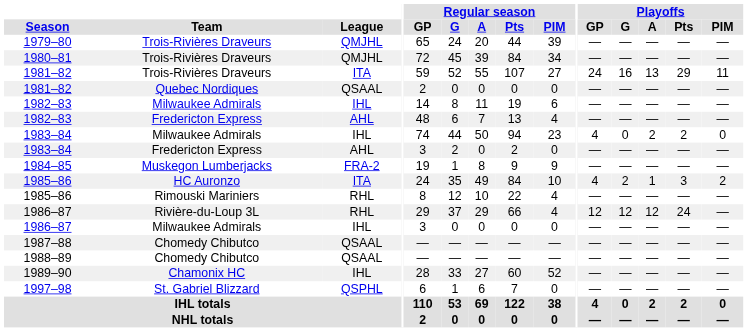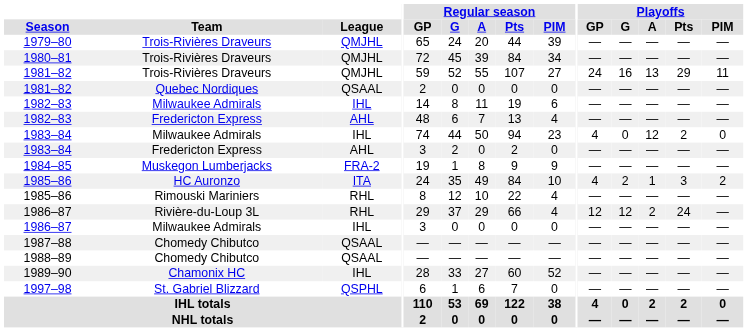 <table border="0" cellpadding="1" cellspacing="0" style="text-align:center; width:60em">
 <tr bgcolor="#e0e0e0">
 <th colspan="3" bgcolor="#ffffff"></th>
 <th rowspan="100" bgcolor="#ffffff"></th>
 <th colspan="5"><a href='#'>Regular season</a></th>
 <th rowspan="100" bgcolor="#ffffff"></th>
 <th colspan="5"><a href='#'>Playoffs</a></th>
 </tr>
 <tr bgcolor="#e0e0e0">
 <th><a href='#'>Season</a></th>
 <th>Team</th>
 <th>League</th>
 <th>GP</th>
 <th><a href='#'>G</a></th>
 <th><a href='#'>A</a></th>
 <th><a href='#'>Pts</a></th>
 <th><a href='#'>PIM</a></th>
 <th>GP</th>
 <th>G</th>
 <th>A</th>
 <th>Pts</th>
 <th>PIM</th>
 </tr>
 <tr>
 <td><a href='#'>1979–80</a></td>
 <td><a href='#'>Trois-Rivières Draveurs</a></td>
 <td><a href='#'>QMJHL</a></td>
 <td>65</td>
 <td>24</td>
 <td>20</td>
 <td>44</td>
 <td>39</td>
 <td>—</td>
 <td>—</td>
 <td>—</td>
 <td>—</td>
 <td>—</td>
 </tr>
 <tr bgcolor="#f0f0f0">
 <td><a href='#'>1980–81</a></td>
 <td>Trois-Rivières Draveurs</td>
 <td>QMJHL</td>
 <td>72</td>
 <td>45</td>
 <td>39</td>
 <td>84</td>
 <td>34</td>
 <td>—</td>
 <td>—</td>
 <td>—</td>
 <td>—</td>
 <td>—</td>
 </tr>
 <tr>
 <td><a href='#'>1981–82</a></td>
 <td>Trois-Rivières Draveurs</td>
-<td><a href='#'>ITA</a></td>
+<td>QMJHL</td>
 <td>59</td>
 <td>52</td>
 <td>55</td>
 <td>107</td>
 <td>27</td>
 <td>24</td>
 <td>16</td>
 <td>13</td>
 <td>29</td>
 <td>11</td>
 </tr>
 <tr bgcolor="#f0f0f0">
 <td><a href='#'>1981–82</a></td>
 <td><a href='#'>Quebec Nordiques</a></td>
 <td>QSAAL</td>
 <td>2</td>
 <td>0</td>
 <td>0</td>
 <td>0</td>
 <td>0</td>
 <td>—</td>
 <td>—</td>
 <td>—</td>
 <td>—</td>
 <td>—</td>
 </tr>
 <tr>
 <td><a href='#'>1982–83</a></td>
 <td><a href='#'>Milwaukee Admirals</a></td>
 <td><a href='#'>IHL</a></td>
 <td>14</td>
 <td>8</td>
 <td>11</td>
 <td>19</td>
 <td>6</td>
 <td>—</td>
 <td>—</td>
 <td>—</td>
 <td>—</td>
 <td>—</td>
 </tr>
 <tr bgcolor="#f0f0f0">
 <td><a href='#'>1982–83</a></td>
 <td><a href='#'>Fredericton Express</a></td>
 <td><a href='#'>AHL</a></td>
 <td>48</td>
 <td>6</td>
 <td>7</td>
 <td>13</td>
 <td>4</td>
 <td>—</td>
 <td>—</td>
 <td>—</td>
 <td>—</td>
 <td>—</td>
 </tr>
 <tr>
 <td><a href='#'>1983–84</a></td>
 <td>Milwaukee Admirals</td>
 <td>IHL</td>
 <td>74</td>
 <td>44</td>
 <td>50</td>
 <td>94</td>
 <td>23</td>
 <td>4</td>
 <td>0</td>
-<td>2</td>
+<td>12</td>
 <td>2</td>
 <td>0</td>
 </tr>
 <tr bgcolor="#f0f0f0">
 <td><a href='#'>1983–84</a></td>
 <td>Fredericton Express</td>
 <td>AHL</td>
 <td>3</td>
 <td>2</td>
 <td>0</td>
 <td>2</td>
 <td>0</td>
 <td>—</td>
 <td>—</td>
 <td>—</td>
 <td>—</td>
 <td>—</td>
 </tr>
 <tr>
 <td><a href='#'>1984–85</a></td>
 <td><a href='#'>Muskegon Lumberjacks</a></td>
 <td><a href='#'>FRA-2</a></td>
 <td>19</td>
 <td>1</td>
 <td>8</td>
 <td>9</td>
 <td>9</td>
 <td>—</td>
 <td>—</td>
 <td>—</td>
 <td>—</td>
 <td>—</td>
 </tr>
 <tr bgcolor="#f0f0f0">
 <td><a href='#'>1985–86</a></td>
 <td><a href='#'>HC Auronzo</a></td>
 <td><a href='#'>ITA</a></td>
 <td>24</td>
 <td>35</td>
 <td>49</td>
 <td>84</td>
 <td>10</td>
 <td>4</td>
 <td>2</td>
 <td>1</td>
 <td>3</td>
 <td>2</td>
 </tr>
 <tr>
 <td>1985–86</td>
 <td>Rimouski Mariniers</td>
 <td>RHL</td>
 <td>8</td>
 <td>12</td>
 <td>10</td>
 <td>22</td>
 <td>4</td>
 <td>—</td>
 <td>—</td>
 <td>—</td>
 <td>—</td>
 <td>—</td>
 </tr>
 <tr bgcolor="#f0f0f0">
 <td>1986–87</td>
 <td>Rivière-du-Loup 3L</td>
 <td>RHL</td>
 <td>29</td>
 <td>37</td>
 <td>29</td>
 <td>66</td>
 <td>4</td>
 <td>12</td>
 <td>12</td>
-<td>12</td>
+<td>2</td>
 <td>24</td>
 <td>—</td>
 </tr>
 <tr>
 <td><a href='#'>1986–87</a></td>
 <td>Milwaukee Admirals</td>
 <td>IHL</td>
 <td>3</td>
 <td>0</td>
 <td>0</td>
 <td>0</td>
 <td>0</td>
 <td>—</td>
 <td>—</td>
 <td>—</td>
 <td>—</td>
 <td>—</td>
 </tr>
 <tr bgcolor="#f0f0f0">
 <td>1987–88</td>
 <td>Chomedy Chibutco</td>
 <td>QSAAL</td>
 <td>—</td>
 <td>—</td>
 <td>—</td>
 <td>—</td>
 <td>—</td>
 <td>—</td>
 <td>—</td>
 <td>—</td>
 <td>—</td>
 <td>—</td>
 </tr>
 <tr>
 <td>1988–89</td>
 <td>Chomedy Chibutco</td>
 <td>QSAAL</td>
 <td>—</td>
 <td>—</td>
 <td>—</td>
 <td>—</td>
 <td>—</td>
 <td>—</td>
 <td>—</td>
 <td>—</td>
 <td>—</td>
 <td>—</td>
 </tr>
 <tr bgcolor="#f0f0f0">
 <td>1989–90</td>
 <td><a href='#'>Chamonix HC</a></td>
 <td>IHL</td>
 <td>28</td>
 <td>33</td>
 <td>27</td>
 <td>60</td>
 <td>52</td>
 <td>—</td>
 <td>—</td>
 <td>—</td>
 <td>—</td>
 <td>—</td>
 </tr>
 <tr>
 <td><a href='#'>1997–98</a></td>
 <td><a href='#'>St. Gabriel Blizzard</a></td>
 <td><a href='#'>QSPHL</a></td>
 <td>6</td>
 <td>1</td>
 <td>6</td>
 <td>7</td>
 <td>0</td>
 <td>—</td>
 <td>—</td>
 <td>—</td>
 <td>—</td>
 <td>—</td>
 </tr>
 <tr bgcolor="#e0e0e0">
 <th colspan="3">IHL totals</th>
 <th>110</th>
 <th>53</th>
 <th>69</th>
 <th>122</th>
 <th>38</th>
 <th>4</th>
 <th>0</th>
 <th>2</th>
 <th>2</th>
 <th>0</th>
 </tr>
 <tr bgcolor="#e0e0e0">
 <th colspan="3">NHL totals</th>
 <th>2</th>
 <th>0</th>
 <th>0</th>
 <th>0</th>
 <th>0</th>
 <th>—</th>
 <th>—</th>
 <th>—</th>
 <th>—</th>
 <th>—</th>
 </tr>
 </table>
